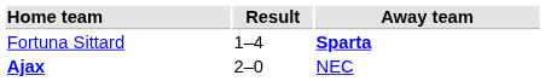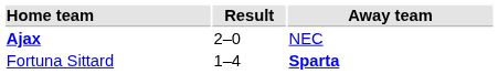 <table>
 <tr bgcolor="#E4E4E4">
 <th style="border-bottom:1px solid #AAAAAA" width="200" align="left">Home team</th>
 <th style="border-bottom:1px solid #AAAAAA" width="70" align="center">Result</th>
 <th style="border-bottom:1px solid #AAAAAA" width="200">Away team</th>
 </tr>
 <tr>
+<td><strong><a href='#'>Ajax</a></strong></td>
+<td>2–0</td>
+<td><a href='#'>NEC</a></td>
+</tr>
+<tr>
 <td><a href='#'>Fortuna Sittard</a></td>
 <td>1–4</td>
 <td><strong><a href='#'>Sparta</a></strong></td>
 </tr>
-<tr>
-<td><strong><a href='#'>Ajax</a></strong></td>
-<td>2–0</td>
-<td><a href='#'>NEC</a></td>
-</tr>
 </table>
